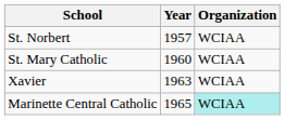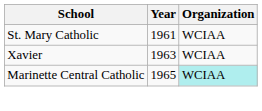 <table class="wikitable">
 <tr>
 <th>School</th>
 <th>Year</th>
 <th>Organization</th>
 </tr>
 <tr>
-<td>St. Norbert</td>
-<td>1957</td>
-<td>WCIAA</td>
-</tr>
-<tr>
 <td>St. Mary Catholic</td>
-<td>1960</td>
+<td>1961</td>
 <td>WCIAA</td>
 </tr>
 <tr>
 <td>Xavier</td>
 <td>1963</td>
 <td>WCIAA</td>
 </tr>
 <tr>
 <td>Marinette Central Catholic</td>
 <td>1965</td>
 <td style="background: paleturquoise;">WCIAA</td>
 </tr>
 </table>
